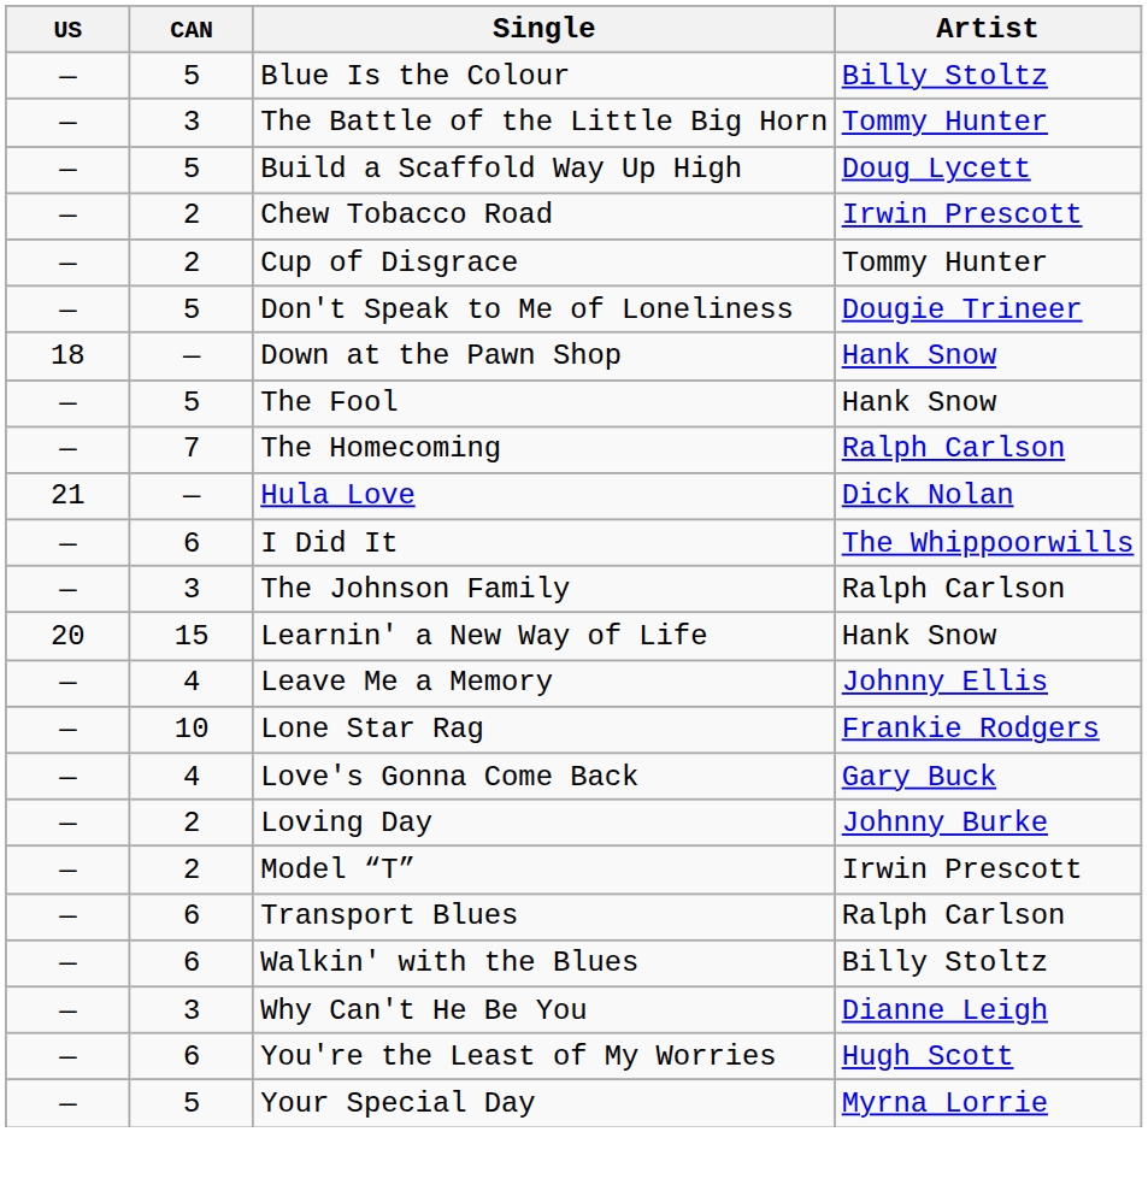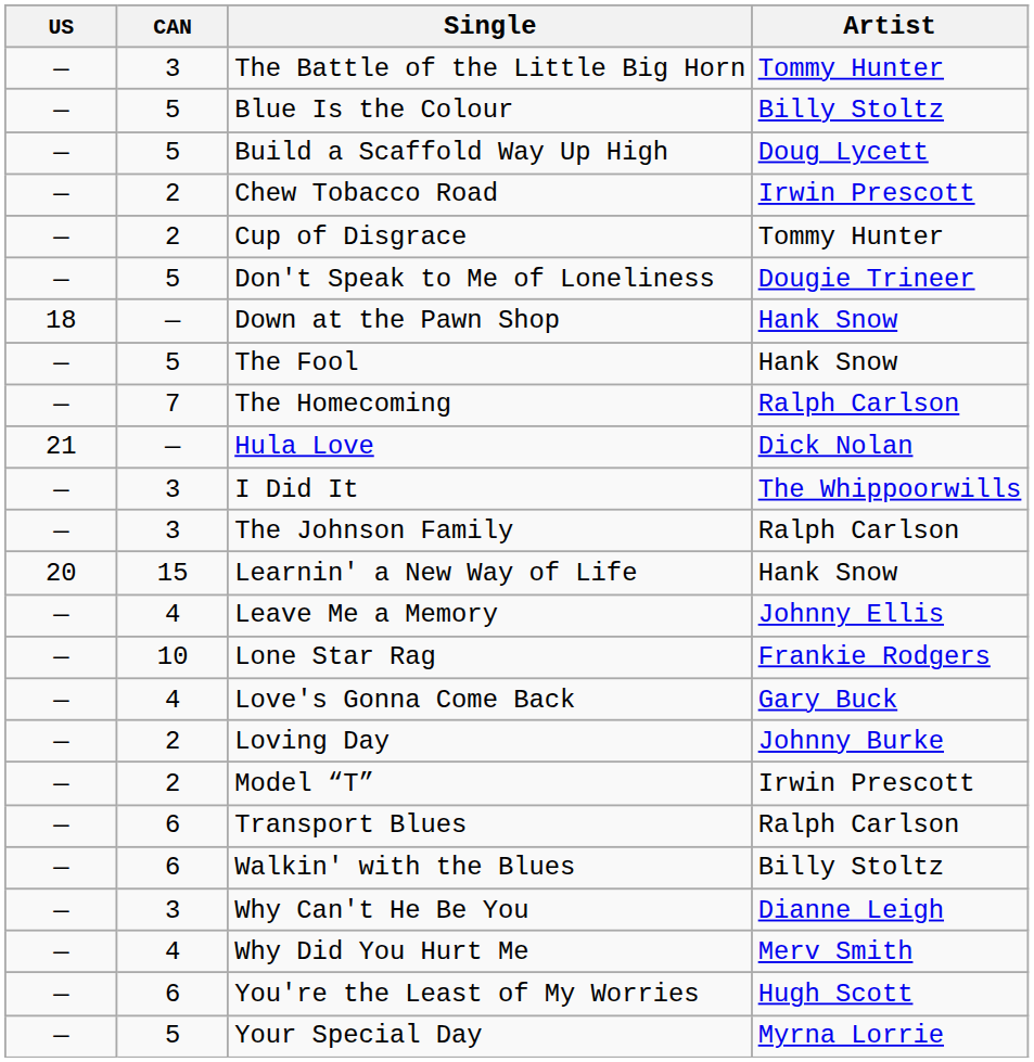 <table class="wikitable sortable">
 <tr>
 <th width="50"><small>US</small></th>
 <th width="50"><small>CAN</small></th>
 <th>Single</th>
 <th>Artist</th>
 </tr>
 <tr>
 <td align="center">—</td>
+<td align="center">3</td>
+<td>The Battle of the Little Big Horn</td>
+<td><a href='#'>Tommy Hunter</a></td>
+</tr>
+<tr>
+<td align="center">—</td>
 <td align="center">5</td>
 <td>Blue Is the Colour</td>
 <td><a href='#'>Billy Stoltz</a></td>
-</tr>
-<tr>
-<td align="center">—</td>
-<td align="center">3</td>
-<td>The Battle of the Little Big Horn</td>
-<td><a href='#'>Tommy Hunter</a></td>
 </tr>
 <tr>
 <td align="center">—</td>
 <td align="center">5</td>
 <td>Build a Scaffold Way Up High</td>
 <td><a href='#'>Doug Lycett</a></td>
 </tr>
 <tr>
 <td align="center">—</td>
 <td align="center">2</td>
 <td>Chew Tobacco Road</td>
 <td><a href='#'>Irwin Prescott</a></td>
 </tr>
 <tr>
 <td align="center">—</td>
 <td align="center">2</td>
 <td>Cup of Disgrace</td>
 <td>Tommy Hunter</td>
 </tr>
 <tr>
 <td align="center">—</td>
 <td align="center">5</td>
 <td>Don't Speak to Me of Loneliness</td>
 <td><a href='#'>Dougie Trineer</a></td>
 </tr>
 <tr>
 <td align="center">18</td>
 <td align="center">—</td>
 <td>Down at the Pawn Shop</td>
 <td><a href='#'>Hank Snow</a></td>
 </tr>
 <tr>
 <td align="center">—</td>
 <td align="center">5</td>
 <td>The Fool</td>
 <td>Hank Snow</td>
 </tr>
 <tr>
 <td align="center">—</td>
 <td align="center">7</td>
 <td>The Homecoming</td>
 <td><a href='#'>Ralph Carlson</a></td>
 </tr>
 <tr>
 <td align="center">21</td>
 <td align="center">—</td>
 <td><a href='#'>Hula Love</a></td>
 <td><a href='#'>Dick Nolan</a></td>
 </tr>
 <tr>
 <td align="center">—</td>
-<td align="center">6</td>
+<td align="center">3</td>
 <td>I Did It</td>
 <td><a href='#'>The Whippoorwills</a></td>
 </tr>
 <tr>
 <td align="center">—</td>
 <td align="center">3</td>
 <td>The Johnson Family</td>
 <td>Ralph Carlson</td>
 </tr>
 <tr>
 <td align="center">20</td>
 <td align="center">15</td>
 <td>Learnin' a New Way of Life</td>
 <td>Hank Snow</td>
 </tr>
 <tr>
 <td align="center">—</td>
 <td align="center">4</td>
 <td>Leave Me a Memory</td>
 <td><a href='#'>Johnny Ellis</a></td>
 </tr>
 <tr>
 <td align="center">—</td>
 <td align="center">10</td>
 <td>Lone Star Rag</td>
 <td><a href='#'>Frankie Rodgers</a></td>
 </tr>
 <tr>
 <td align="center">—</td>
 <td align="center">4</td>
 <td>Love's Gonna Come Back</td>
 <td><a href='#'>Gary Buck</a></td>
 </tr>
 <tr>
 <td align="center">—</td>
 <td align="center">2</td>
 <td>Loving Day</td>
 <td><a href='#'>Johnny Burke</a></td>
 </tr>
 <tr>
 <td align="center">—</td>
 <td align="center">2</td>
 <td>Model “T”</td>
 <td>Irwin Prescott</td>
 </tr>
 <tr>
 <td align="center">—</td>
 <td align="center">6</td>
 <td>Transport Blues</td>
 <td>Ralph Carlson</td>
 </tr>
 <tr>
 <td align="center">—</td>
 <td align="center">6</td>
 <td>Walkin' with the Blues</td>
 <td>Billy Stoltz</td>
 </tr>
 <tr>
 <td align="center">—</td>
 <td align="center">3</td>
 <td>Why Can't He Be You</td>
 <td><a href='#'>Dianne Leigh</a></td>
 </tr>
 <tr>
 <td align="center">—</td>
+<td align="center">4</td>
+<td>Why Did You Hurt Me</td>
+<td><a href='#'>Merv Smith</a></td>
+</tr>
+<tr>
+<td align="center">—</td>
 <td align="center">6</td>
 <td>You're the Least of My Worries</td>
 <td><a href='#'>Hugh Scott</a></td>
 </tr>
 <tr>
 <td align="center">—</td>
 <td align="center">5</td>
 <td>Your Special Day</td>
 <td><a href='#'>Myrna Lorrie</a></td>
 </tr>
 </table>
